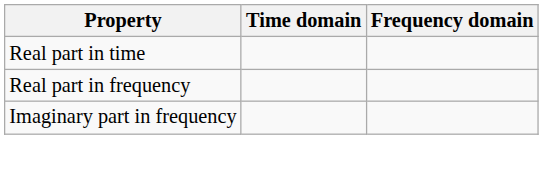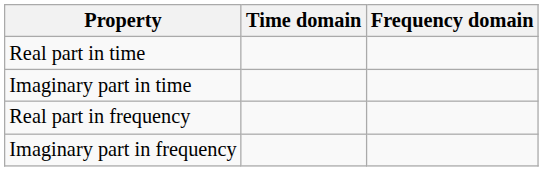 <table class="wikitable">
 <tr>
 <th>Property</th>
 <th>Time domain<br></th>
 <th>Frequency domain<br></th>
 </tr>
 <tr>
 <td>Real part in time</td>
+<td></td>
+<td></td>
+</tr>
+<tr>
+<td>Imaginary part in time</td>
 <td></td>
 <td></td>
 </tr>
 <tr>
 <td>Real part in frequency</td>
 <td></td>
 <td></td>
 </tr>
 <tr>
 <td>Imaginary part in frequency</td>
 <td></td>
 <td></td>
 </tr>
 </table>
